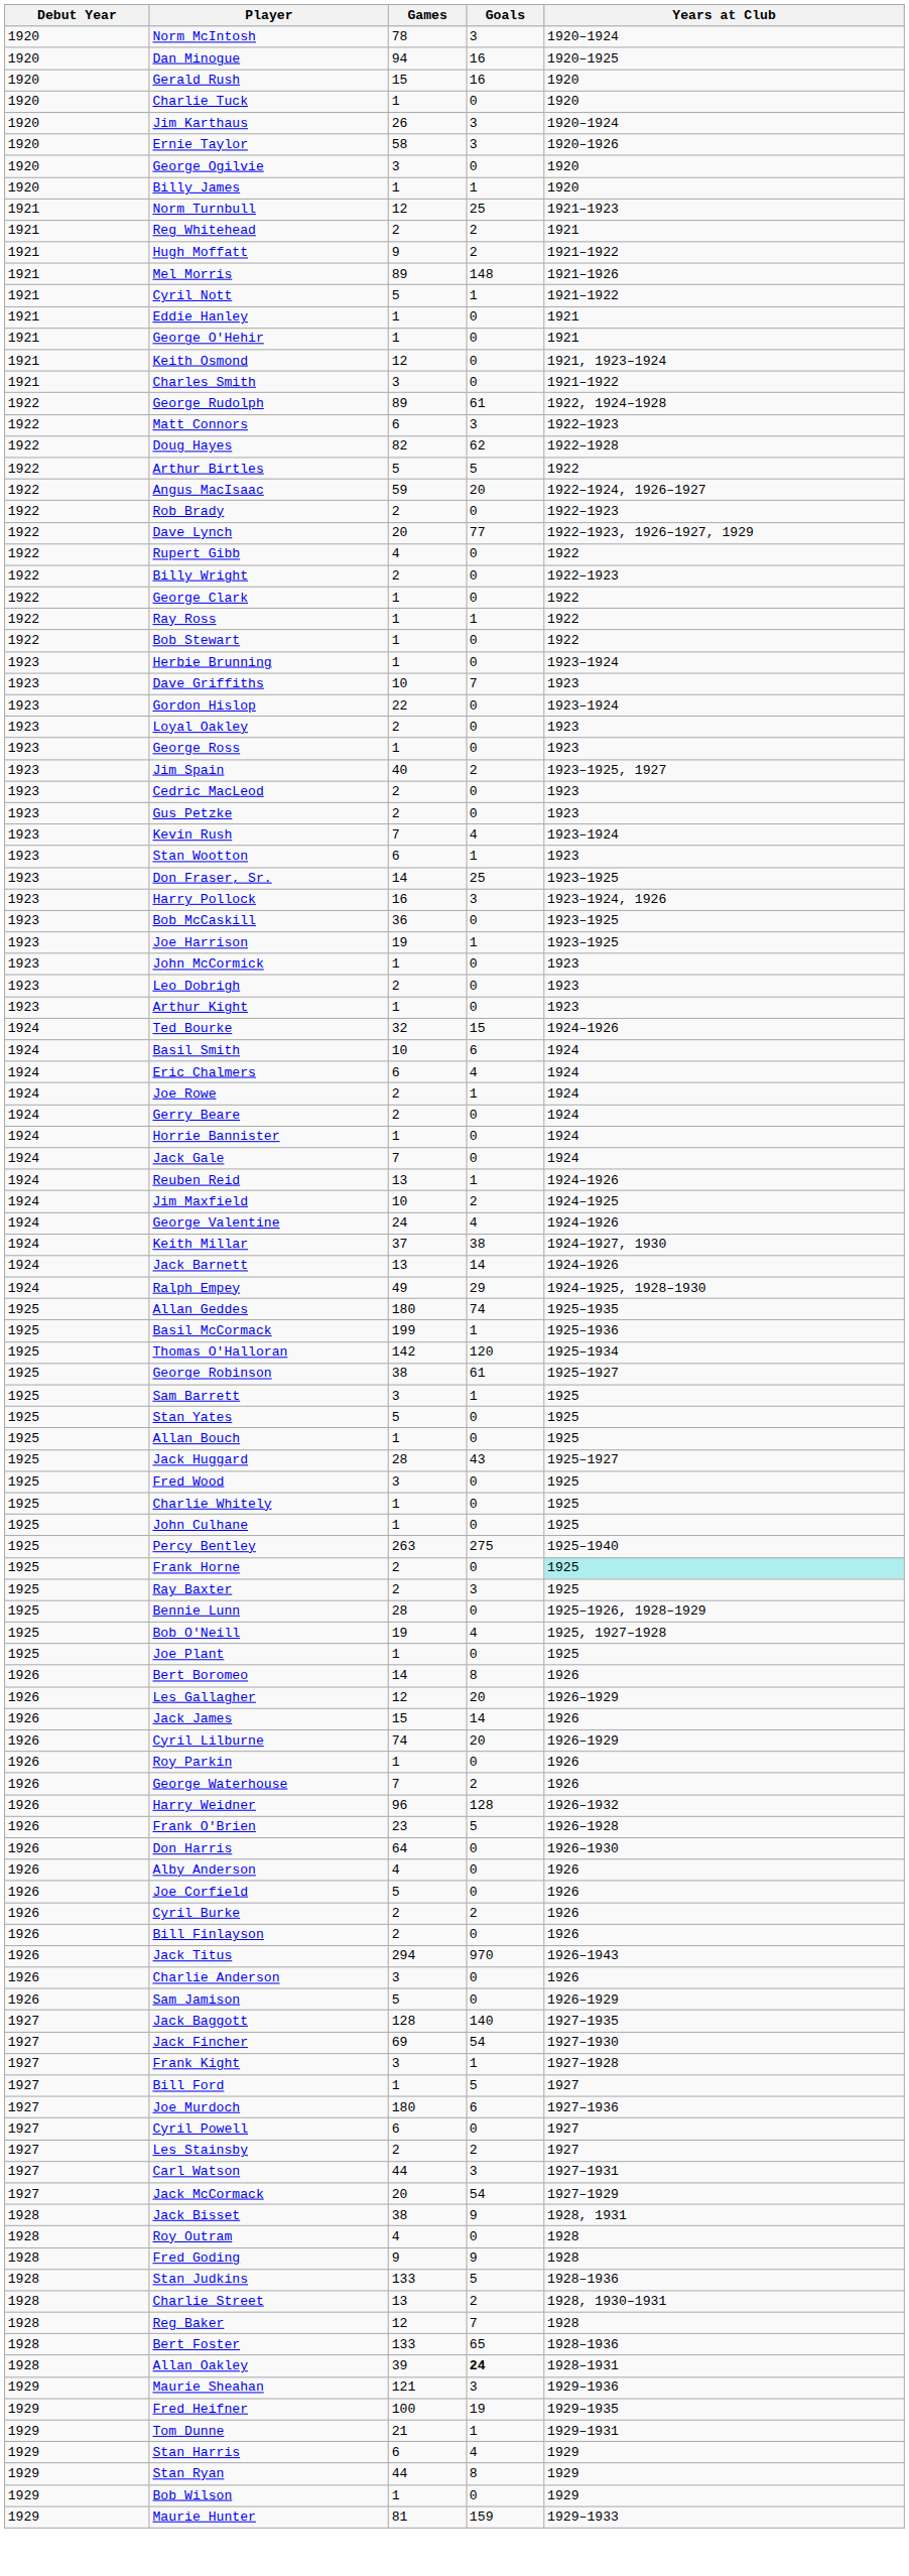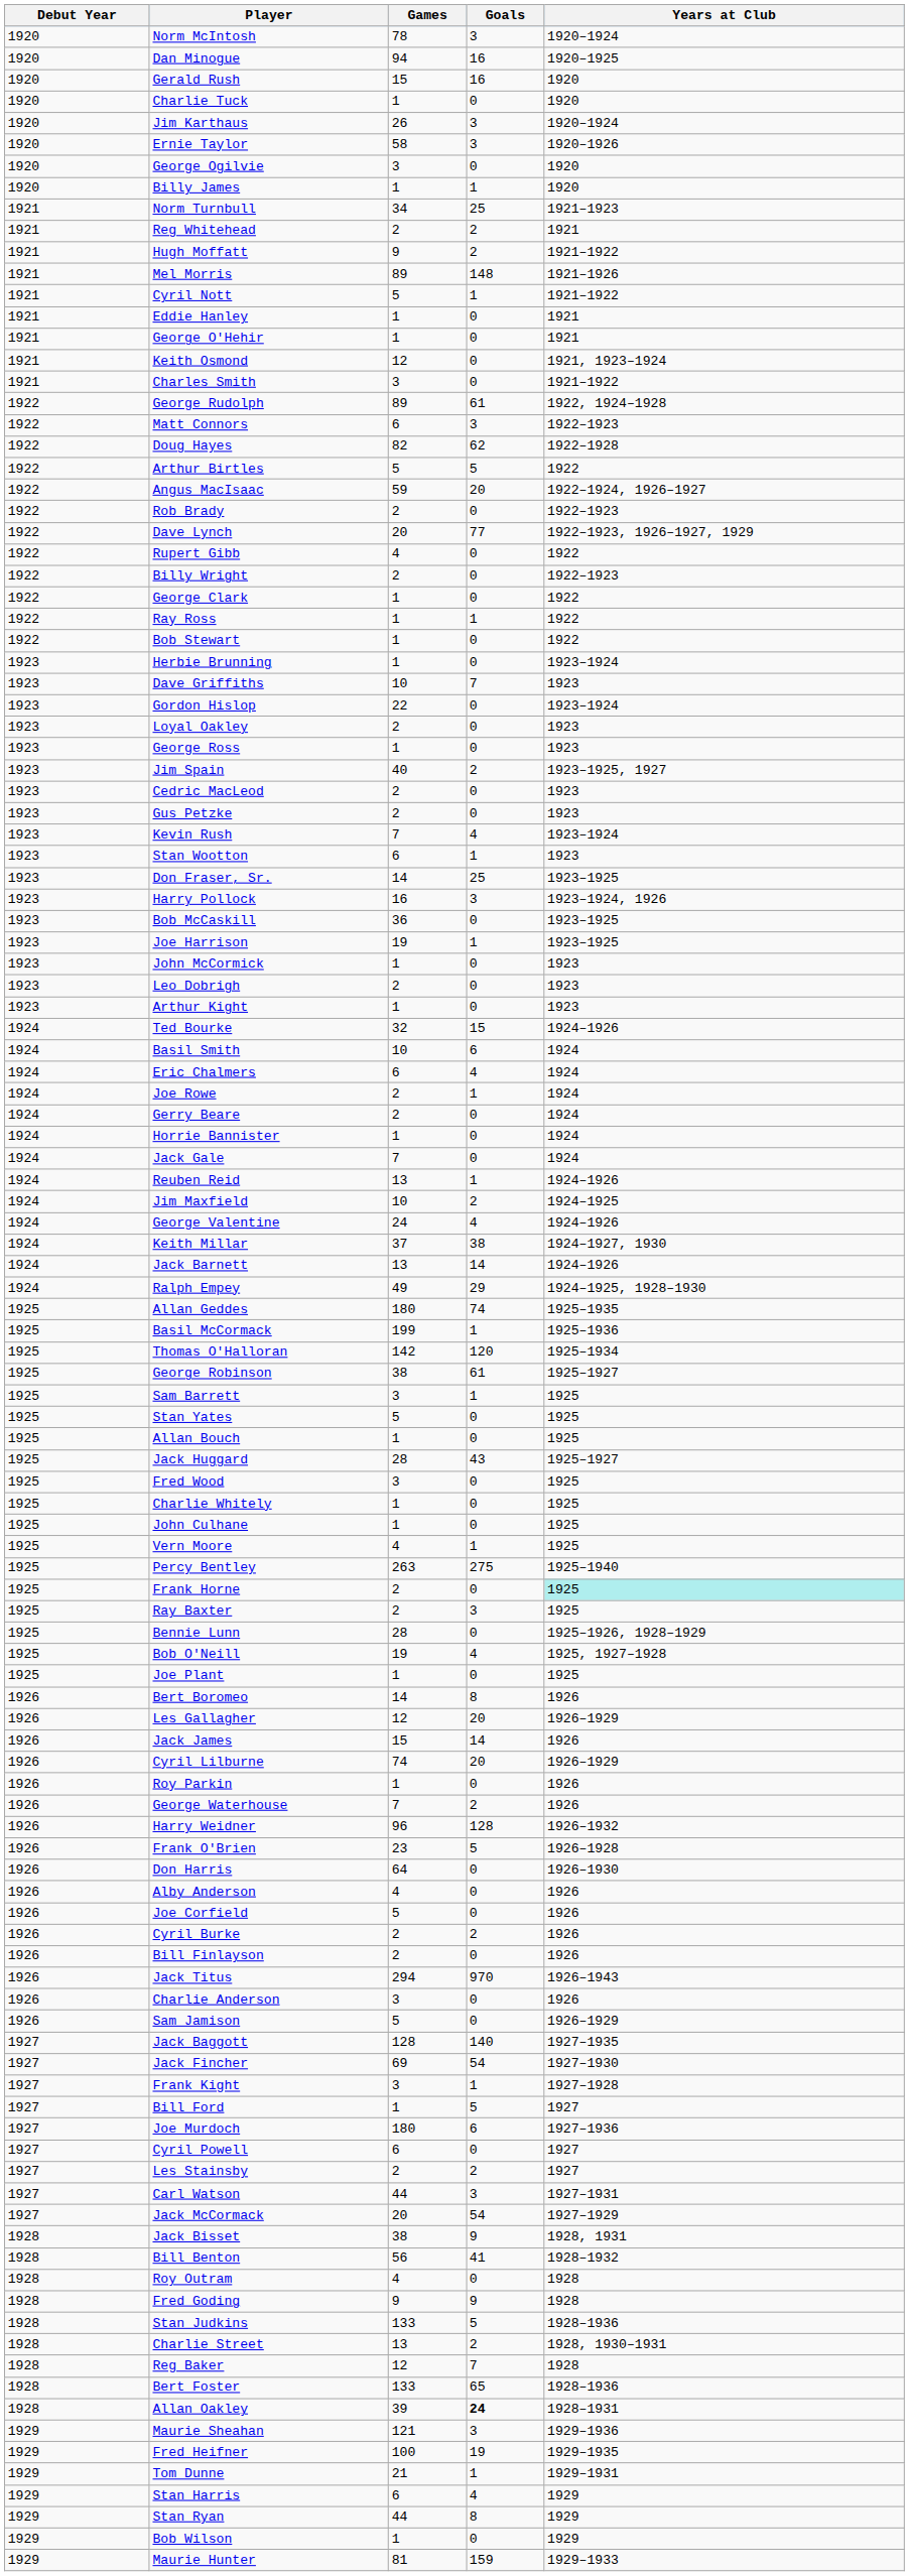 <table class="wikitable" style="width:70%;">
 <tr style="background:#87cefa;">
 <th>Debut Year</th>
 <th>Player</th>
 <th>Games</th>
 <th>Goals</th>
 <th>Years at Club</th>
 </tr>
 <tr>
 <td>1920</td>
 <td><a href='#'>Norm McIntosh</a></td>
 <td>78</td>
 <td>3</td>
 <td>1920–1924</td>
 </tr>
 <tr>
 <td>1920</td>
 <td><a href='#'>Dan Minogue</a></td>
 <td>94</td>
 <td>16</td>
 <td>1920–1925</td>
 </tr>
 <tr>
 <td>1920</td>
 <td><a href='#'>Gerald Rush</a></td>
 <td>15</td>
 <td>16</td>
 <td>1920</td>
 </tr>
 <tr>
 <td>1920</td>
 <td><a href='#'>Charlie Tuck</a></td>
 <td>1</td>
 <td>0</td>
 <td>1920</td>
 </tr>
 <tr>
 <td>1920</td>
 <td><a href='#'>Jim Karthaus</a></td>
 <td>26</td>
 <td>3</td>
 <td>1920–1924</td>
 </tr>
 <tr>
 <td>1920</td>
 <td><a href='#'>Ernie Taylor</a></td>
 <td>58</td>
 <td>3</td>
 <td>1920–1926</td>
 </tr>
 <tr>
 <td>1920</td>
 <td><a href='#'>George Ogilvie</a></td>
 <td>3</td>
 <td>0</td>
 <td>1920</td>
 </tr>
 <tr>
 <td>1920</td>
 <td><a href='#'>Billy James</a></td>
 <td>1</td>
 <td>1</td>
 <td>1920</td>
 </tr>
 <tr>
 <td>1921</td>
 <td><a href='#'>Norm Turnbull</a></td>
-<td>12</td>
+<td>34</td>
 <td>25</td>
 <td>1921–1923</td>
 </tr>
 <tr>
 <td>1921</td>
 <td><a href='#'>Reg Whitehead</a></td>
 <td>2</td>
 <td>2</td>
 <td>1921</td>
 </tr>
 <tr>
 <td>1921</td>
 <td><a href='#'>Hugh Moffatt</a></td>
 <td>9</td>
 <td>2</td>
 <td>1921–1922</td>
 </tr>
 <tr>
 <td>1921</td>
 <td><a href='#'>Mel Morris</a></td>
 <td>89</td>
 <td>148</td>
 <td>1921–1926</td>
 </tr>
 <tr>
 <td>1921</td>
 <td><a href='#'>Cyril Nott</a></td>
 <td>5</td>
 <td>1</td>
 <td>1921–1922</td>
 </tr>
 <tr>
 <td>1921</td>
 <td><a href='#'>Eddie Hanley</a></td>
 <td>1</td>
 <td>0</td>
 <td>1921</td>
 </tr>
 <tr>
 <td>1921</td>
 <td><a href='#'>George O'Hehir</a></td>
 <td>1</td>
 <td>0</td>
 <td>1921</td>
 </tr>
 <tr>
 <td>1921</td>
 <td><a href='#'>Keith Osmond</a></td>
 <td>12</td>
 <td>0</td>
 <td>1921, 1923–1924</td>
 </tr>
 <tr>
 <td>1921</td>
 <td><a href='#'>Charles Smith</a></td>
 <td>3</td>
 <td>0</td>
 <td>1921–1922</td>
 </tr>
 <tr>
 <td>1922</td>
 <td><a href='#'>George Rudolph</a></td>
 <td>89</td>
 <td>61</td>
 <td>1922, 1924–1928</td>
 </tr>
 <tr>
 <td>1922</td>
 <td><a href='#'>Matt Connors</a></td>
 <td>6</td>
 <td>3</td>
 <td>1922–1923</td>
 </tr>
 <tr>
 <td>1922</td>
 <td><a href='#'>Doug Hayes</a></td>
 <td>82</td>
 <td>62</td>
 <td>1922–1928</td>
 </tr>
 <tr>
 <td>1922</td>
 <td><a href='#'>Arthur Birtles</a></td>
 <td>5</td>
 <td>5</td>
 <td>1922</td>
 </tr>
 <tr>
 <td>1922</td>
 <td><a href='#'>Angus MacIsaac</a></td>
 <td>59</td>
 <td>20</td>
 <td>1922–1924, 1926–1927</td>
 </tr>
 <tr>
 <td>1922</td>
 <td><a href='#'>Rob Brady</a></td>
 <td>2</td>
 <td>0</td>
 <td>1922–1923</td>
 </tr>
 <tr>
 <td>1922</td>
 <td><a href='#'>Dave Lynch</a></td>
 <td>20</td>
 <td>77</td>
 <td>1922–1923, 1926–1927, 1929</td>
 </tr>
 <tr>
 <td>1922</td>
 <td><a href='#'>Rupert Gibb</a></td>
 <td>4</td>
 <td>0</td>
 <td>1922</td>
 </tr>
 <tr>
 <td>1922</td>
 <td><a href='#'>Billy Wright</a></td>
 <td>2</td>
 <td>0</td>
 <td>1922–1923</td>
 </tr>
 <tr>
 <td>1922</td>
 <td><a href='#'>George Clark</a></td>
 <td>1</td>
 <td>0</td>
 <td>1922</td>
 </tr>
 <tr>
 <td>1922</td>
 <td><a href='#'>Ray Ross</a></td>
 <td>1</td>
 <td>1</td>
 <td>1922</td>
 </tr>
 <tr>
 <td>1922</td>
 <td><a href='#'>Bob Stewart</a></td>
 <td>1</td>
 <td>0</td>
 <td>1922</td>
 </tr>
 <tr>
 <td>1923</td>
 <td><a href='#'>Herbie Brunning</a></td>
 <td>1</td>
 <td>0</td>
 <td>1923–1924</td>
 </tr>
 <tr>
 <td>1923</td>
 <td><a href='#'>Dave Griffiths</a></td>
 <td>10</td>
 <td>7</td>
 <td>1923</td>
 </tr>
 <tr>
 <td>1923</td>
 <td><a href='#'>Gordon Hislop</a></td>
 <td>22</td>
 <td>0</td>
 <td>1923–1924</td>
 </tr>
 <tr>
 <td>1923</td>
 <td><a href='#'>Loyal Oakley</a></td>
 <td>2</td>
 <td>0</td>
 <td>1923</td>
 </tr>
 <tr>
 <td>1923</td>
 <td><a href='#'>George Ross</a></td>
 <td>1</td>
 <td>0</td>
 <td>1923</td>
 </tr>
 <tr>
 <td>1923</td>
 <td><a href='#'>Jim Spain</a></td>
 <td>40</td>
 <td>2</td>
 <td>1923–1925, 1927</td>
 </tr>
 <tr>
 <td>1923</td>
 <td><a href='#'>Cedric MacLeod</a></td>
 <td>2</td>
 <td>0</td>
 <td>1923</td>
 </tr>
 <tr>
 <td>1923</td>
 <td><a href='#'>Gus Petzke</a></td>
 <td>2</td>
 <td>0</td>
 <td>1923</td>
 </tr>
 <tr>
 <td>1923</td>
 <td><a href='#'>Kevin Rush</a></td>
 <td>7</td>
 <td>4</td>
 <td>1923–1924</td>
 </tr>
 <tr>
 <td>1923</td>
 <td><a href='#'>Stan Wootton</a></td>
 <td>6</td>
 <td>1</td>
 <td>1923</td>
 </tr>
 <tr>
 <td>1923</td>
 <td><a href='#'>Don Fraser, Sr.</a></td>
 <td>14</td>
 <td>25</td>
 <td>1923–1925</td>
 </tr>
 <tr>
 <td>1923</td>
 <td><a href='#'>Harry Pollock</a></td>
 <td>16</td>
 <td>3</td>
 <td>1923–1924, 1926</td>
 </tr>
 <tr>
 <td>1923</td>
 <td><a href='#'>Bob McCaskill</a></td>
 <td>36</td>
 <td>0</td>
 <td>1923–1925</td>
 </tr>
 <tr>
 <td>1923</td>
 <td><a href='#'>Joe Harrison</a></td>
 <td>19</td>
 <td>1</td>
 <td>1923–1925</td>
 </tr>
 <tr>
 <td>1923</td>
 <td><a href='#'>John McCormick</a></td>
 <td>1</td>
 <td>0</td>
 <td>1923</td>
 </tr>
 <tr>
 <td>1923</td>
 <td><a href='#'>Leo Dobrigh</a></td>
 <td>2</td>
 <td>0</td>
 <td>1923</td>
 </tr>
 <tr>
 <td>1923</td>
 <td><a href='#'>Arthur Kight</a></td>
 <td>1</td>
 <td>0</td>
 <td>1923</td>
 </tr>
 <tr>
 <td>1924</td>
 <td><a href='#'>Ted Bourke</a></td>
 <td>32</td>
 <td>15</td>
 <td>1924–1926</td>
 </tr>
 <tr>
 <td>1924</td>
 <td><a href='#'>Basil Smith</a></td>
 <td>10</td>
 <td>6</td>
 <td>1924</td>
 </tr>
 <tr>
 <td>1924</td>
 <td><a href='#'>Eric Chalmers</a></td>
 <td>6</td>
 <td>4</td>
 <td>1924</td>
 </tr>
 <tr>
 <td>1924</td>
 <td><a href='#'>Joe Rowe</a></td>
 <td>2</td>
 <td>1</td>
 <td>1924</td>
 </tr>
 <tr>
 <td>1924</td>
 <td><a href='#'>Gerry Beare</a></td>
 <td>2</td>
 <td>0</td>
 <td>1924</td>
 </tr>
 <tr>
 <td>1924</td>
 <td><a href='#'>Horrie Bannister</a></td>
 <td>1</td>
 <td>0</td>
 <td>1924</td>
 </tr>
 <tr>
 <td>1924</td>
 <td><a href='#'>Jack Gale</a></td>
 <td>7</td>
 <td>0</td>
 <td>1924</td>
 </tr>
 <tr>
 <td>1924</td>
 <td><a href='#'>Reuben Reid</a></td>
 <td>13</td>
 <td>1</td>
 <td>1924–1926</td>
 </tr>
 <tr>
 <td>1924</td>
 <td><a href='#'>Jim Maxfield</a></td>
 <td>10</td>
 <td>2</td>
 <td>1924–1925</td>
 </tr>
 <tr>
 <td>1924</td>
 <td><a href='#'>George Valentine</a></td>
 <td>24</td>
 <td>4</td>
 <td>1924–1926</td>
 </tr>
 <tr>
 <td>1924</td>
 <td><a href='#'>Keith Millar</a></td>
 <td>37</td>
 <td>38</td>
 <td>1924–1927, 1930</td>
 </tr>
 <tr>
 <td>1924</td>
 <td><a href='#'>Jack Barnett</a></td>
 <td>13</td>
 <td>14</td>
 <td>1924–1926</td>
 </tr>
 <tr>
 <td>1924</td>
 <td><a href='#'>Ralph Empey</a></td>
 <td>49</td>
 <td>29</td>
 <td>1924–1925, 1928–1930</td>
 </tr>
 <tr>
 <td>1925</td>
 <td><a href='#'>Allan Geddes</a></td>
 <td>180</td>
 <td>74</td>
 <td>1925–1935</td>
 </tr>
 <tr>
 <td>1925</td>
 <td><a href='#'>Basil McCormack</a></td>
 <td>199</td>
 <td>1</td>
 <td>1925–1936</td>
 </tr>
 <tr>
 <td>1925</td>
 <td><a href='#'>Thomas O'Halloran</a></td>
 <td>142</td>
 <td>120</td>
 <td>1925–1934</td>
 </tr>
 <tr>
 <td>1925</td>
 <td><a href='#'>George Robinson</a></td>
 <td>38</td>
 <td>61</td>
 <td>1925–1927</td>
 </tr>
 <tr>
 <td>1925</td>
 <td><a href='#'>Sam Barrett</a></td>
 <td>3</td>
 <td>1</td>
 <td>1925</td>
 </tr>
 <tr>
 <td>1925</td>
 <td><a href='#'>Stan Yates</a></td>
 <td>5</td>
 <td>0</td>
 <td>1925</td>
 </tr>
 <tr>
 <td>1925</td>
 <td><a href='#'>Allan Bouch</a></td>
 <td>1</td>
 <td>0</td>
 <td>1925</td>
 </tr>
 <tr>
 <td>1925</td>
 <td><a href='#'>Jack Huggard</a></td>
 <td>28</td>
 <td>43</td>
 <td>1925–1927</td>
 </tr>
 <tr>
 <td>1925</td>
 <td><a href='#'>Fred Wood</a></td>
 <td>3</td>
 <td>0</td>
 <td>1925</td>
 </tr>
 <tr>
 <td>1925</td>
 <td><a href='#'>Charlie Whitely</a></td>
 <td>1</td>
 <td>0</td>
 <td>1925</td>
 </tr>
 <tr>
 <td>1925</td>
 <td><a href='#'>John Culhane</a></td>
 <td>1</td>
 <td>0</td>
 <td>1925</td>
 </tr>
 <tr>
 <td>1925</td>
+<td><a href='#'>Vern Moore</a></td>
+<td>4</td>
+<td>1</td>
+<td>1925</td>
+</tr>
+<tr>
+<td>1925</td>
 <td><a href='#'>Percy Bentley</a></td>
 <td>263</td>
 <td>275</td>
 <td>1925–1940</td>
 </tr>
 <tr>
 <td>1925</td>
 <td><a href='#'>Frank Horne</a></td>
 <td>2</td>
 <td>0</td>
 <td style="background: paleturquoise;">1925</td>
 </tr>
 <tr>
 <td>1925</td>
 <td><a href='#'>Ray Baxter</a></td>
 <td>2</td>
 <td>3</td>
 <td>1925</td>
 </tr>
 <tr>
 <td>1925</td>
 <td><a href='#'>Bennie Lunn</a></td>
 <td>28</td>
 <td>0</td>
 <td>1925–1926, 1928–1929</td>
 </tr>
 <tr>
 <td>1925</td>
 <td><a href='#'>Bob O'Neill</a></td>
 <td>19</td>
 <td>4</td>
 <td>1925, 1927–1928</td>
 </tr>
 <tr>
 <td>1925</td>
 <td><a href='#'>Joe Plant</a></td>
 <td>1</td>
 <td>0</td>
 <td>1925</td>
 </tr>
 <tr>
 <td>1926</td>
 <td><a href='#'>Bert Boromeo</a></td>
 <td>14</td>
 <td>8</td>
 <td>1926</td>
 </tr>
 <tr>
 <td>1926</td>
 <td><a href='#'>Les Gallagher</a></td>
 <td>12</td>
 <td>20</td>
 <td>1926–1929</td>
 </tr>
 <tr>
 <td>1926</td>
 <td><a href='#'>Jack James</a></td>
 <td>15</td>
 <td>14</td>
 <td>1926</td>
 </tr>
 <tr>
 <td>1926</td>
 <td><a href='#'>Cyril Lilburne</a></td>
 <td>74</td>
 <td>20</td>
 <td>1926–1929</td>
 </tr>
 <tr>
 <td>1926</td>
 <td><a href='#'>Roy Parkin</a></td>
 <td>1</td>
 <td>0</td>
 <td>1926</td>
 </tr>
 <tr>
 <td>1926</td>
 <td><a href='#'>George Waterhouse</a></td>
 <td>7</td>
 <td>2</td>
 <td>1926</td>
 </tr>
 <tr>
 <td>1926</td>
 <td><a href='#'>Harry Weidner</a></td>
 <td>96</td>
 <td>128</td>
 <td>1926–1932</td>
 </tr>
 <tr>
 <td>1926</td>
 <td><a href='#'>Frank O'Brien</a></td>
 <td>23</td>
 <td>5</td>
 <td>1926–1928</td>
 </tr>
 <tr>
 <td>1926</td>
 <td><a href='#'>Don Harris</a></td>
 <td>64</td>
 <td>0</td>
 <td>1926–1930</td>
 </tr>
 <tr>
 <td>1926</td>
 <td><a href='#'>Alby Anderson</a></td>
 <td>4</td>
 <td>0</td>
 <td>1926</td>
 </tr>
 <tr>
 <td>1926</td>
 <td><a href='#'>Joe Corfield</a></td>
 <td>5</td>
 <td>0</td>
 <td>1926</td>
 </tr>
 <tr>
 <td>1926</td>
 <td><a href='#'>Cyril Burke</a></td>
 <td>2</td>
 <td>2</td>
 <td>1926</td>
 </tr>
 <tr>
 <td>1926</td>
 <td><a href='#'>Bill Finlayson</a></td>
 <td>2</td>
 <td>0</td>
 <td>1926</td>
 </tr>
 <tr>
 <td>1926</td>
 <td><a href='#'>Jack Titus</a></td>
 <td>294</td>
 <td>970</td>
 <td>1926–1943</td>
 </tr>
 <tr>
 <td>1926</td>
 <td><a href='#'>Charlie Anderson</a></td>
 <td>3</td>
 <td>0</td>
 <td>1926</td>
 </tr>
 <tr>
 <td>1926</td>
 <td><a href='#'>Sam Jamison</a></td>
 <td>5</td>
 <td>0</td>
 <td>1926–1929</td>
 </tr>
 <tr>
 <td>1927</td>
 <td><a href='#'>Jack Baggott</a></td>
 <td>128</td>
 <td>140</td>
 <td>1927–1935</td>
 </tr>
 <tr>
 <td>1927</td>
 <td><a href='#'>Jack Fincher</a></td>
 <td>69</td>
 <td>54</td>
 <td>1927–1930</td>
 </tr>
 <tr>
 <td>1927</td>
 <td><a href='#'>Frank Kight</a></td>
 <td>3</td>
 <td>1</td>
 <td>1927–1928</td>
 </tr>
 <tr>
 <td>1927</td>
 <td><a href='#'>Bill Ford</a></td>
 <td>1</td>
 <td>5</td>
 <td>1927</td>
 </tr>
 <tr>
 <td>1927</td>
 <td><a href='#'>Joe Murdoch</a></td>
 <td>180</td>
 <td>6</td>
 <td>1927–1936</td>
 </tr>
 <tr>
 <td>1927</td>
 <td><a href='#'>Cyril Powell</a></td>
 <td>6</td>
 <td>0</td>
 <td>1927</td>
 </tr>
 <tr>
 <td>1927</td>
 <td><a href='#'>Les Stainsby</a></td>
 <td>2</td>
 <td>2</td>
 <td>1927</td>
 </tr>
 <tr>
 <td>1927</td>
 <td><a href='#'>Carl Watson</a></td>
 <td>44</td>
 <td>3</td>
 <td>1927–1931</td>
 </tr>
 <tr>
 <td>1927</td>
 <td><a href='#'>Jack McCormack</a></td>
 <td>20</td>
 <td>54</td>
 <td>1927–1929</td>
 </tr>
 <tr>
 <td>1928</td>
 <td><a href='#'>Jack Bisset</a></td>
 <td>38</td>
 <td>9</td>
 <td>1928, 1931</td>
 </tr>
 <tr>
 <td>1928</td>
+<td><a href='#'>Bill Benton</a></td>
+<td>56</td>
+<td>41</td>
+<td>1928–1932</td>
+</tr>
+<tr>
+<td>1928</td>
 <td><a href='#'>Roy Outram</a></td>
 <td>4</td>
 <td>0</td>
 <td>1928</td>
 </tr>
 <tr>
 <td>1928</td>
 <td><a href='#'>Fred Goding</a></td>
 <td>9</td>
 <td>9</td>
 <td>1928</td>
 </tr>
 <tr>
 <td>1928</td>
 <td><a href='#'>Stan Judkins</a></td>
 <td>133</td>
 <td>5</td>
 <td>1928–1936</td>
 </tr>
 <tr>
 <td>1928</td>
 <td><a href='#'>Charlie Street</a></td>
 <td>13</td>
 <td>2</td>
 <td>1928, 1930–1931</td>
 </tr>
 <tr>
 <td>1928</td>
 <td><a href='#'>Reg Baker</a></td>
 <td>12</td>
 <td>7</td>
 <td>1928</td>
 </tr>
 <tr>
 <td>1928</td>
 <td><a href='#'>Bert Foster</a></td>
 <td>133</td>
 <td>65</td>
 <td>1928–1936</td>
 </tr>
 <tr>
 <td>1928</td>
 <td><a href='#'>Allan Oakley</a></td>
 <td>39</td>
 <td><strong>24</strong></td>
 <td>1928–1931</td>
 </tr>
 <tr>
 <td>1929</td>
 <td><a href='#'>Maurie Sheahan</a></td>
 <td>121</td>
 <td>3</td>
 <td>1929–1936</td>
 </tr>
 <tr>
 <td>1929</td>
 <td><a href='#'>Fred Heifner</a></td>
 <td>100</td>
 <td>19</td>
 <td>1929–1935</td>
 </tr>
 <tr>
 <td>1929</td>
 <td><a href='#'>Tom Dunne</a></td>
 <td>21</td>
 <td>1</td>
 <td>1929–1931</td>
 </tr>
 <tr>
 <td>1929</td>
 <td><a href='#'>Stan Harris</a></td>
 <td>6</td>
 <td>4</td>
 <td>1929</td>
 </tr>
 <tr>
 <td>1929</td>
 <td><a href='#'>Stan Ryan</a></td>
 <td>44</td>
 <td>8</td>
 <td>1929</td>
 </tr>
 <tr>
 <td>1929</td>
 <td><a href='#'>Bob Wilson</a></td>
 <td>1</td>
 <td>0</td>
 <td>1929</td>
 </tr>
 <tr>
 <td>1929</td>
 <td><a href='#'>Maurie Hunter</a></td>
 <td>81</td>
 <td>159</td>
 <td>1929–1933</td>
 </tr>
 </table>
